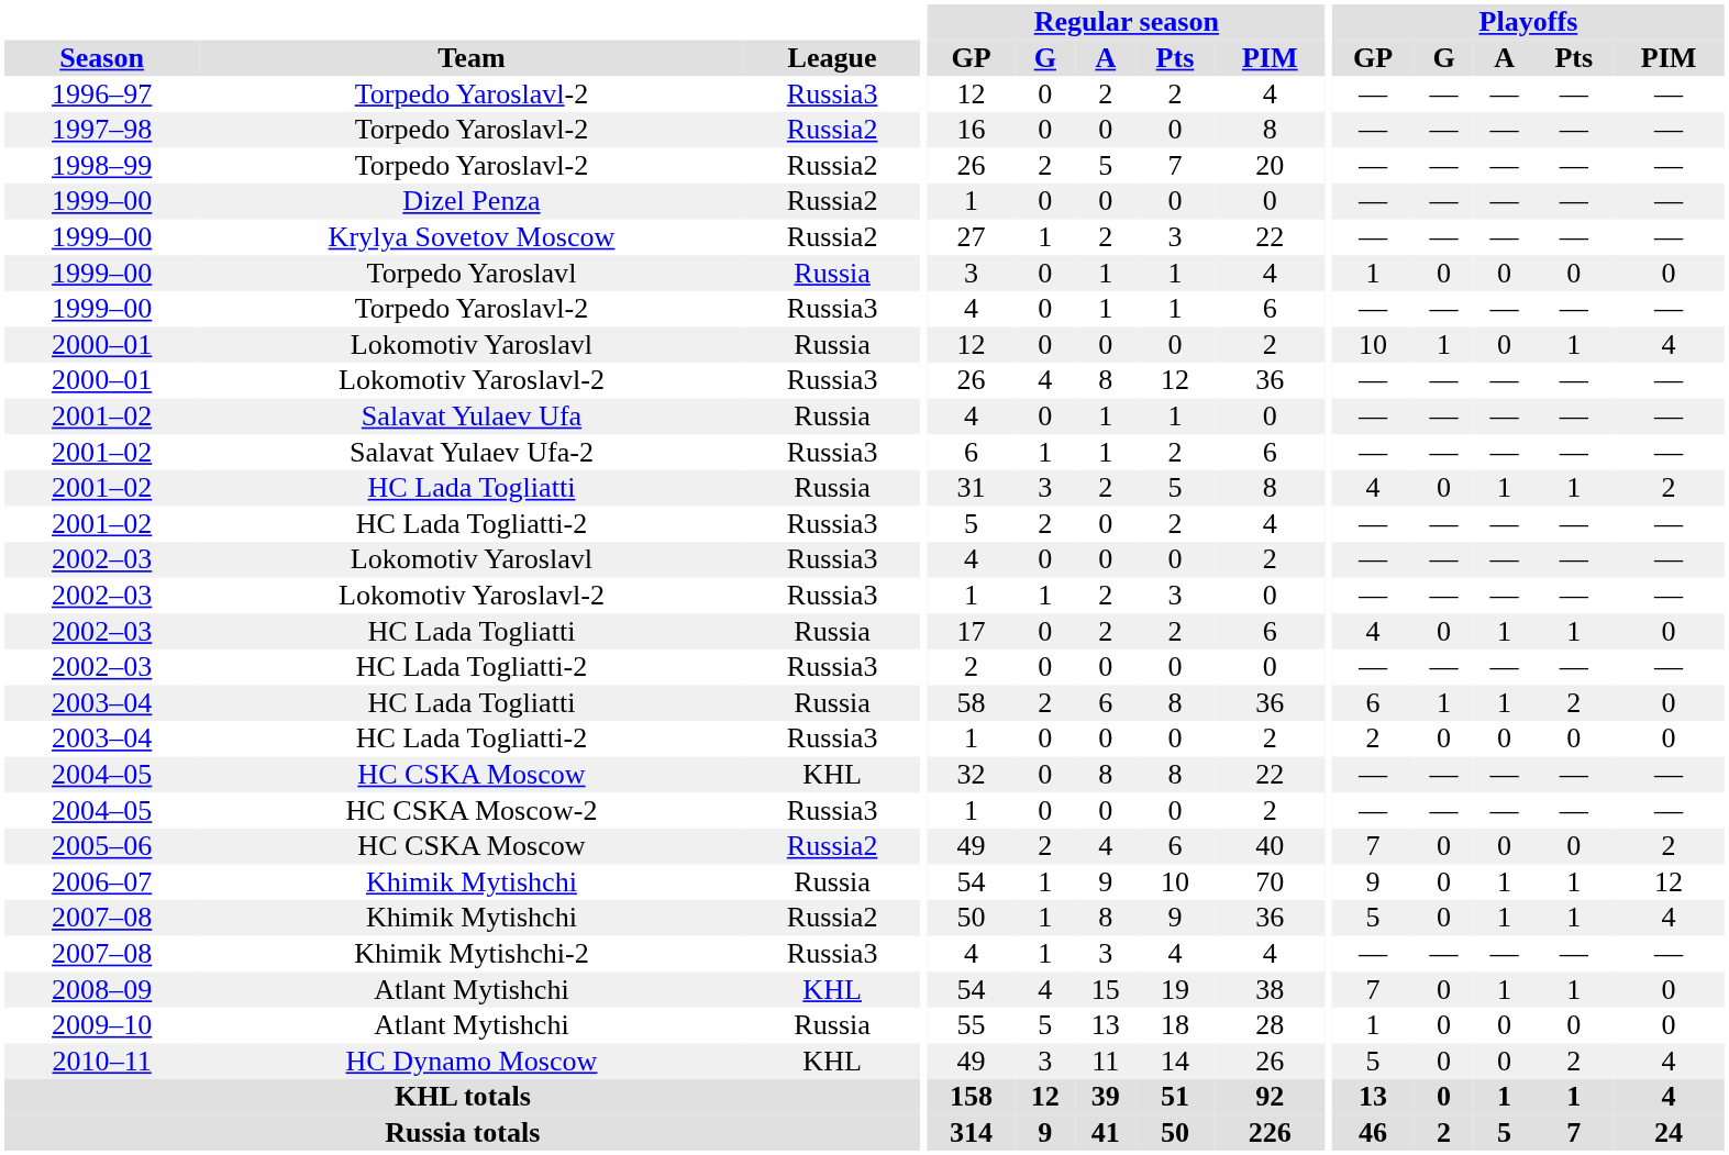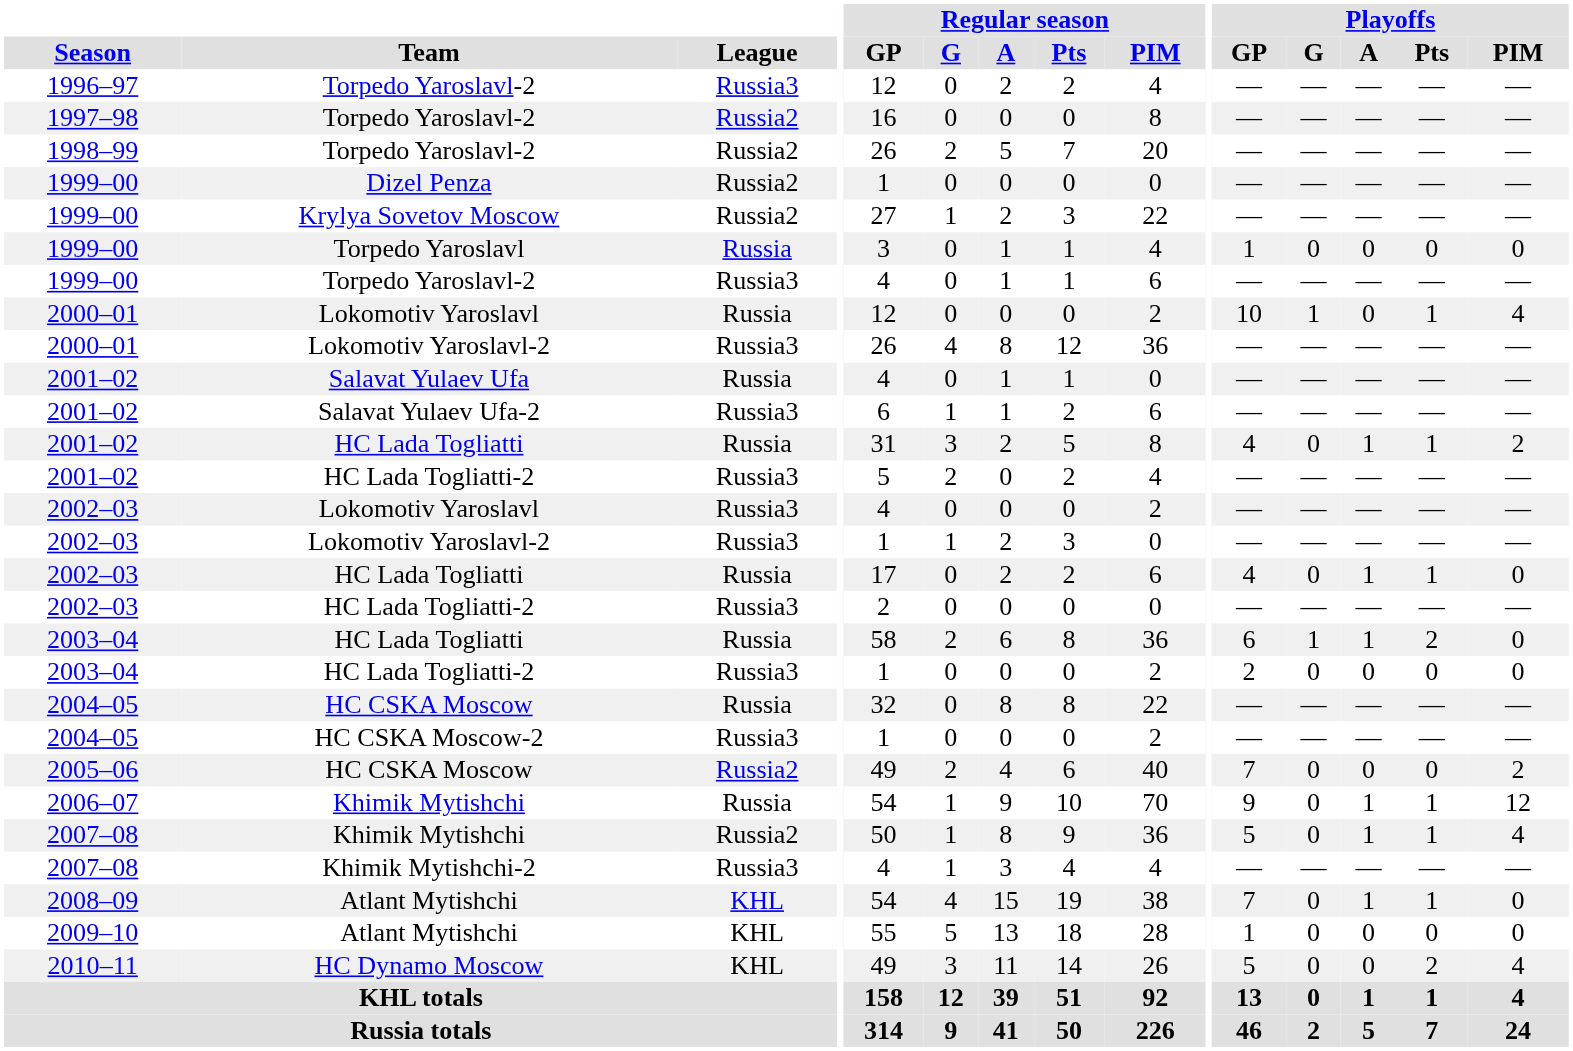 <table border="0" cellpadding="1" cellspacing="0" style="text-align:center; width:60em">
 <tr bgcolor="#e0e0e0">
 <th colspan="3" bgcolor="#ffffff"></th>
 <th rowspan="99" bgcolor="#ffffff"></th>
 <th colspan="5"><a href='#'>Regular season</a></th>
 <th rowspan="99" bgcolor="#ffffff"></th>
 <th colspan="5"><a href='#'>Playoffs</a></th>
 </tr>
 <tr bgcolor="#e0e0e0">
 <th><a href='#'>Season</a></th>
 <th>Team</th>
 <th>League</th>
 <th>GP</th>
 <th><a href='#'>G</a></th>
 <th><a href='#'>A</a></th>
 <th><a href='#'>Pts</a></th>
 <th><a href='#'>PIM</a></th>
 <th>GP</th>
 <th>G</th>
 <th>A</th>
 <th>Pts</th>
 <th>PIM</th>
 </tr>
 <tr>
 <td><a href='#'>1996–97</a></td>
 <td><a href='#'>Torpedo Yaroslavl</a>-2</td>
 <td><a href='#'>Russia3</a></td>
 <td>12</td>
 <td>0</td>
 <td>2</td>
 <td>2</td>
 <td>4</td>
 <td>—</td>
 <td>—</td>
 <td>—</td>
 <td>—</td>
 <td>—</td>
 </tr>
 <tr bgcolor="#f0f0f0">
 <td><a href='#'>1997–98</a></td>
 <td>Torpedo Yaroslavl-2</td>
 <td><a href='#'>Russia2</a></td>
 <td>16</td>
 <td>0</td>
 <td>0</td>
 <td>0</td>
 <td>8</td>
 <td>—</td>
 <td>—</td>
 <td>—</td>
 <td>—</td>
 <td>—</td>
 </tr>
 <tr>
 <td><a href='#'>1998–99</a></td>
 <td>Torpedo Yaroslavl-2</td>
 <td>Russia2</td>
 <td>26</td>
 <td>2</td>
 <td>5</td>
 <td>7</td>
 <td>20</td>
 <td>—</td>
 <td>—</td>
 <td>—</td>
 <td>—</td>
 <td>—</td>
 </tr>
 <tr bgcolor="#f0f0f0">
 <td><a href='#'>1999–00</a></td>
 <td><a href='#'>Dizel Penza</a></td>
 <td>Russia2</td>
 <td>1</td>
 <td>0</td>
 <td>0</td>
 <td>0</td>
 <td>0</td>
 <td>—</td>
 <td>—</td>
 <td>—</td>
 <td>—</td>
 <td>—</td>
 </tr>
 <tr>
 <td><a href='#'>1999–00</a></td>
 <td><a href='#'>Krylya Sovetov Moscow</a></td>
 <td>Russia2</td>
 <td>27</td>
 <td>1</td>
 <td>2</td>
 <td>3</td>
 <td>22</td>
 <td>—</td>
 <td>—</td>
 <td>—</td>
 <td>—</td>
 <td>—</td>
 </tr>
 <tr bgcolor="#f0f0f0">
 <td><a href='#'>1999–00</a></td>
 <td>Torpedo Yaroslavl</td>
 <td><a href='#'>Russia</a></td>
 <td>3</td>
 <td>0</td>
 <td>1</td>
 <td>1</td>
 <td>4</td>
 <td>1</td>
 <td>0</td>
 <td>0</td>
 <td>0</td>
 <td>0</td>
 </tr>
 <tr>
 <td><a href='#'>1999–00</a></td>
 <td>Torpedo Yaroslavl-2</td>
 <td>Russia3</td>
 <td>4</td>
 <td>0</td>
 <td>1</td>
 <td>1</td>
 <td>6</td>
 <td>—</td>
 <td>—</td>
 <td>—</td>
 <td>—</td>
 <td>—</td>
 </tr>
 <tr bgcolor="#f0f0f0">
 <td><a href='#'>2000–01</a></td>
 <td>Lokomotiv Yaroslavl</td>
 <td>Russia</td>
 <td>12</td>
 <td>0</td>
 <td>0</td>
 <td>0</td>
 <td>2</td>
 <td>10</td>
 <td>1</td>
 <td>0</td>
 <td>1</td>
 <td>4</td>
 </tr>
 <tr>
 <td><a href='#'>2000–01</a></td>
 <td>Lokomotiv Yaroslavl-2</td>
 <td>Russia3</td>
 <td>26</td>
 <td>4</td>
 <td>8</td>
 <td>12</td>
 <td>36</td>
 <td>—</td>
 <td>—</td>
 <td>—</td>
 <td>—</td>
 <td>—</td>
 </tr>
 <tr bgcolor="#f0f0f0">
 <td><a href='#'>2001–02</a></td>
 <td><a href='#'>Salavat Yulaev Ufa</a></td>
 <td>Russia</td>
 <td>4</td>
 <td>0</td>
 <td>1</td>
 <td>1</td>
 <td>0</td>
 <td>—</td>
 <td>—</td>
 <td>—</td>
 <td>—</td>
 <td>—</td>
 </tr>
 <tr>
 <td><a href='#'>2001–02</a></td>
 <td>Salavat Yulaev Ufa-2</td>
 <td>Russia3</td>
 <td>6</td>
 <td>1</td>
 <td>1</td>
 <td>2</td>
 <td>6</td>
 <td>—</td>
 <td>—</td>
 <td>—</td>
 <td>—</td>
 <td>—</td>
 </tr>
 <tr bgcolor="#f0f0f0">
 <td><a href='#'>2001–02</a></td>
 <td><a href='#'>HC Lada Togliatti</a></td>
 <td>Russia</td>
 <td>31</td>
 <td>3</td>
 <td>2</td>
 <td>5</td>
 <td>8</td>
 <td>4</td>
 <td>0</td>
 <td>1</td>
 <td>1</td>
 <td>2</td>
 </tr>
 <tr>
 <td><a href='#'>2001–02</a></td>
 <td>HC Lada Togliatti-2</td>
 <td>Russia3</td>
 <td>5</td>
 <td>2</td>
 <td>0</td>
 <td>2</td>
 <td>4</td>
 <td>—</td>
 <td>—</td>
 <td>—</td>
 <td>—</td>
 <td>—</td>
 </tr>
 <tr bgcolor="#f0f0f0">
 <td><a href='#'>2002–03</a></td>
 <td>Lokomotiv Yaroslavl</td>
 <td>Russia3</td>
 <td>4</td>
 <td>0</td>
 <td>0</td>
 <td>0</td>
 <td>2</td>
 <td>—</td>
 <td>—</td>
 <td>—</td>
 <td>—</td>
 <td>—</td>
 </tr>
 <tr>
 <td><a href='#'>2002–03</a></td>
 <td>Lokomotiv Yaroslavl-2</td>
 <td>Russia3</td>
 <td>1</td>
 <td>1</td>
 <td>2</td>
 <td>3</td>
 <td>0</td>
 <td>—</td>
 <td>—</td>
 <td>—</td>
 <td>—</td>
 <td>—</td>
 </tr>
 <tr bgcolor="#f0f0f0">
 <td><a href='#'>2002–03</a></td>
 <td>HC Lada Togliatti</td>
 <td>Russia</td>
 <td>17</td>
 <td>0</td>
 <td>2</td>
 <td>2</td>
 <td>6</td>
 <td>4</td>
 <td>0</td>
 <td>1</td>
 <td>1</td>
 <td>0</td>
 </tr>
 <tr>
 <td><a href='#'>2002–03</a></td>
 <td>HC Lada Togliatti-2</td>
 <td>Russia3</td>
 <td>2</td>
 <td>0</td>
 <td>0</td>
 <td>0</td>
 <td>0</td>
 <td>—</td>
 <td>—</td>
 <td>—</td>
 <td>—</td>
 <td>—</td>
 </tr>
 <tr bgcolor="#f0f0f0">
 <td><a href='#'>2003–04</a></td>
 <td>HC Lada Togliatti</td>
 <td>Russia</td>
 <td>58</td>
 <td>2</td>
 <td>6</td>
 <td>8</td>
 <td>36</td>
 <td>6</td>
 <td>1</td>
 <td>1</td>
 <td>2</td>
 <td>0</td>
 </tr>
 <tr>
 <td><a href='#'>2003–04</a></td>
 <td>HC Lada Togliatti-2</td>
 <td>Russia3</td>
 <td>1</td>
 <td>0</td>
 <td>0</td>
 <td>0</td>
 <td>2</td>
 <td>2</td>
 <td>0</td>
 <td>0</td>
 <td>0</td>
 <td>0</td>
 </tr>
 <tr bgcolor="#f0f0f0">
 <td><a href='#'>2004–05</a></td>
 <td><a href='#'>HC CSKA Moscow</a></td>
-<td>KHL</td>
+<td>Russia</td>
 <td>32</td>
 <td>0</td>
 <td>8</td>
 <td>8</td>
 <td>22</td>
 <td>—</td>
 <td>—</td>
 <td>—</td>
 <td>—</td>
 <td>—</td>
 </tr>
 <tr>
 <td><a href='#'>2004–05</a></td>
 <td>HC CSKA Moscow-2</td>
 <td>Russia3</td>
 <td>1</td>
 <td>0</td>
 <td>0</td>
 <td>0</td>
 <td>2</td>
 <td>—</td>
 <td>—</td>
 <td>—</td>
 <td>—</td>
 <td>—</td>
 </tr>
 <tr bgcolor="#f0f0f0">
 <td><a href='#'>2005–06</a></td>
 <td>HC CSKA Moscow</td>
 <td><a href='#'>Russia2</a></td>
 <td>49</td>
 <td>2</td>
 <td>4</td>
 <td>6</td>
 <td>40</td>
 <td>7</td>
 <td>0</td>
 <td>0</td>
 <td>0</td>
 <td>2</td>
 </tr>
 <tr>
 <td><a href='#'>2006–07</a></td>
 <td><a href='#'>Khimik Mytishchi</a></td>
 <td>Russia</td>
 <td>54</td>
 <td>1</td>
 <td>9</td>
 <td>10</td>
 <td>70</td>
 <td>9</td>
 <td>0</td>
 <td>1</td>
 <td>1</td>
 <td>12</td>
 </tr>
 <tr bgcolor="#f0f0f0">
 <td><a href='#'>2007–08</a></td>
 <td>Khimik Mytishchi</td>
 <td>Russia2</td>
 <td>50</td>
 <td>1</td>
 <td>8</td>
 <td>9</td>
 <td>36</td>
 <td>5</td>
 <td>0</td>
 <td>1</td>
 <td>1</td>
 <td>4</td>
 </tr>
 <tr>
 <td><a href='#'>2007–08</a></td>
 <td>Khimik Mytishchi-2</td>
 <td>Russia3</td>
 <td>4</td>
 <td>1</td>
 <td>3</td>
 <td>4</td>
 <td>4</td>
 <td>—</td>
 <td>—</td>
 <td>—</td>
 <td>—</td>
 <td>—</td>
 </tr>
 <tr bgcolor="#f0f0f0">
 <td><a href='#'>2008–09</a></td>
 <td>Atlant Mytishchi</td>
 <td><a href='#'>KHL</a></td>
 <td>54</td>
 <td>4</td>
 <td>15</td>
 <td>19</td>
 <td>38</td>
 <td>7</td>
 <td>0</td>
 <td>1</td>
 <td>1</td>
 <td>0</td>
 </tr>
 <tr>
 <td><a href='#'>2009–10</a></td>
 <td>Atlant Mytishchi</td>
-<td>Russia</td>
+<td>KHL</td>
 <td>55</td>
 <td>5</td>
 <td>13</td>
 <td>18</td>
 <td>28</td>
 <td>1</td>
 <td>0</td>
 <td>0</td>
 <td>0</td>
 <td>0</td>
 </tr>
 <tr bgcolor="#f0f0f0">
 <td><a href='#'>2010–11</a></td>
 <td><a href='#'>HC Dynamo Moscow</a></td>
 <td>KHL</td>
 <td>49</td>
 <td>3</td>
 <td>11</td>
 <td>14</td>
 <td>26</td>
 <td>5</td>
 <td>0</td>
 <td>0</td>
 <td>2</td>
 <td>4</td>
 </tr>
 <tr>
 </tr>
 <tr ALIGN="center" bgcolor="#e0e0e0">
 <th colspan="3">KHL totals</th>
 <th ALIGN="center">158</th>
 <th ALIGN="center">12</th>
 <th ALIGN="center">39</th>
 <th ALIGN="center">51</th>
 <th ALIGN="center">92</th>
 <th ALIGN="center">13</th>
 <th ALIGN="center">0</th>
 <th ALIGN="center">1</th>
 <th ALIGN="center">1</th>
 <th ALIGN="center">4</th>
 </tr>
 <tr>
 </tr>
 <tr ALIGN="center" bgcolor="#e0e0e0">
 <th colspan="3">Russia totals</th>
 <th ALIGN="center">314</th>
 <th ALIGN="center">9</th>
 <th ALIGN="center">41</th>
 <th ALIGN="center">50</th>
 <th ALIGN="center">226</th>
 <th ALIGN="center">46</th>
 <th ALIGN="center">2</th>
 <th ALIGN="center">5</th>
 <th ALIGN="center">7</th>
 <th ALIGN="center">24</th>
 </tr>
 </table>
